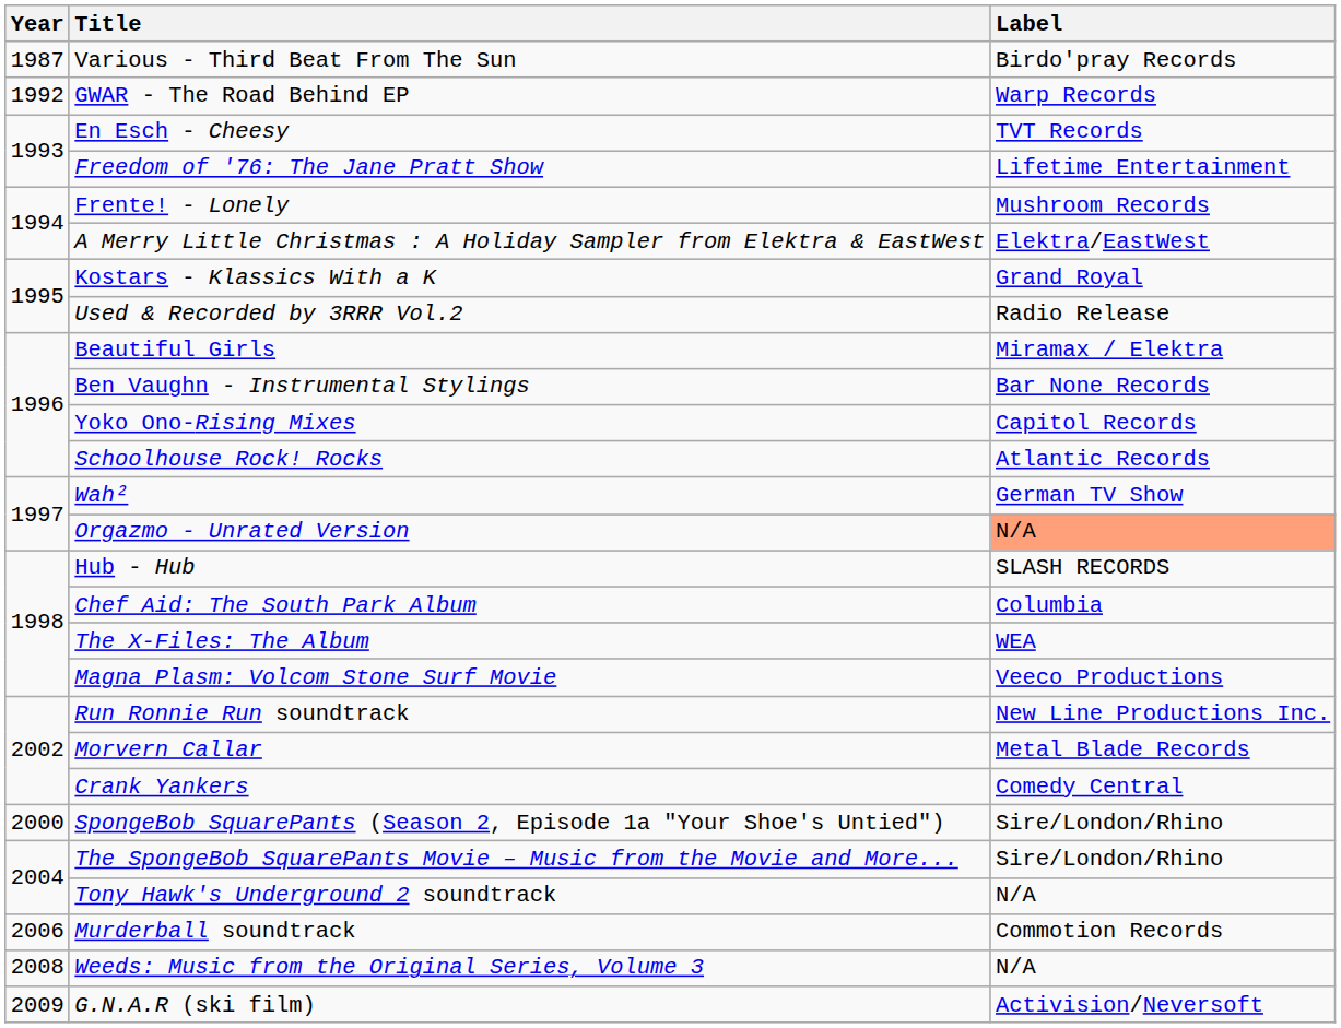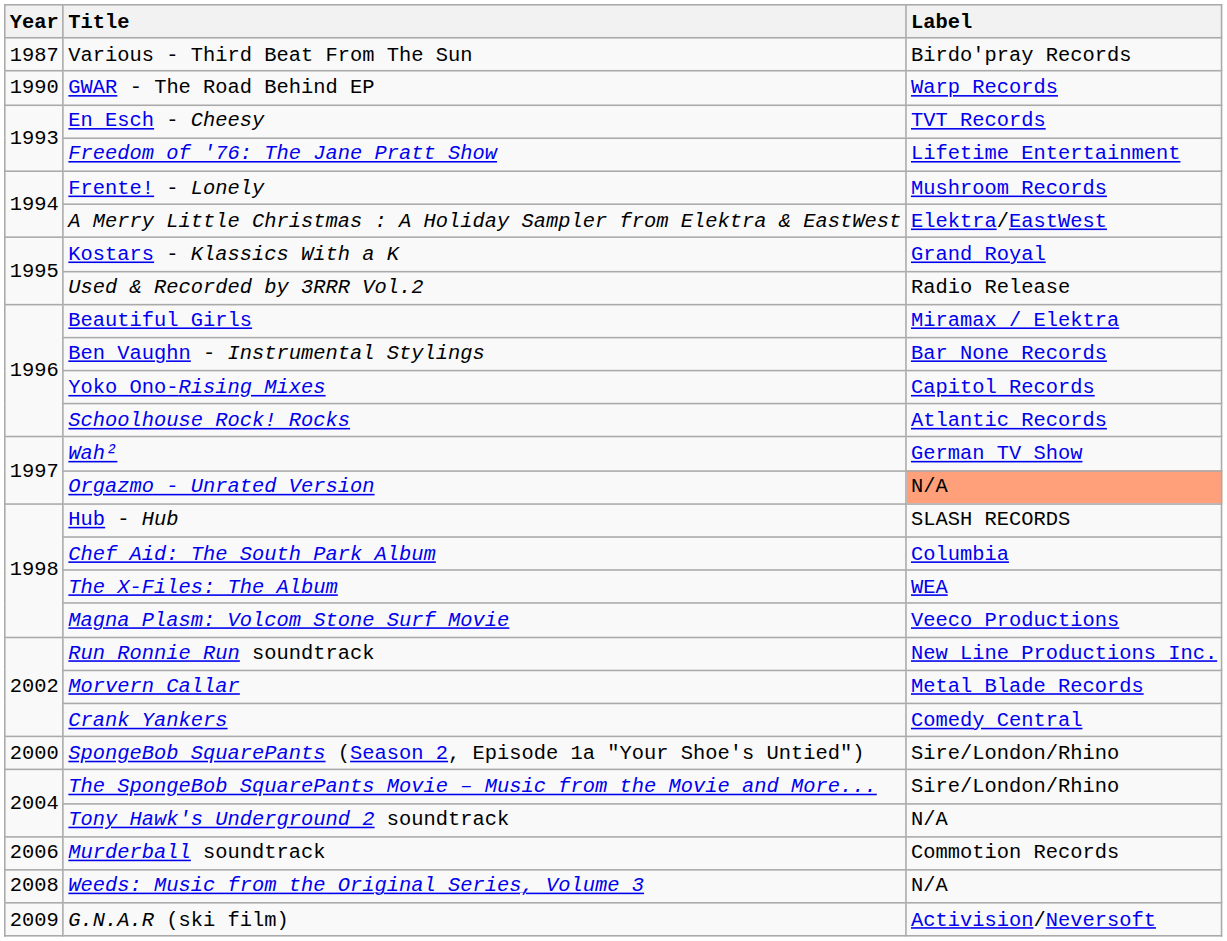 <table class="wikitable">
 <tr>
 <th style="text-align:left;">Year</th>
 <th style="text-align:left;">Title</th>
 <th style="text-align:left;">Label</th>
 </tr>
 <tr>
 <td>1987</td>
 <td>Various - Third Beat From The Sun</td>
 <td>Birdo'pray Records</td>
 </tr>
 <tr>
-<td rowspan=“2”>1992</td>
+<td rowspan=“2”>1990</td>
 <td><a href='#'>GWAR</a> - The Road Behind EP</td>
 <td><a href='#'>Warp Records</a></td>
 </tr>
 <tr>
 <td rowspan="2">1993</td>
 <td><a href='#'>En Esch</a> - <em>Cheesy</em></td>
 <td><a href='#'>TVT Records</a></td>
 </tr>
 <tr>
 <td><em><a href='#'>Freedom of '76: The Jane Pratt Show</a></em></td>
 <td><a href='#'>Lifetime Entertainment</a></td>
 </tr>
 <tr>
 <td rowspan="2">1994</td>
 <td><a href='#'>Frente!</a> - <em>Lonely</em></td>
 <td><a href='#'>Mushroom Records</a></td>
 </tr>
 <tr>
 <td><em>A Merry Little Christmas : A Holiday Sampler from Elektra & EastWest</em></td>
 <td><a href='#'>Elektra</a>/<a href='#'>EastWest</a></td>
 </tr>
 <tr>
 <td rowspan="2">1995</td>
 <td><a href='#'>Kostars</a> - <em>Klassics With a K</em></td>
 <td><a href='#'>Grand Royal</a></td>
 </tr>
 <tr>
 <td><em>Used & Recorded by 3RRR Vol.2</em></td>
 <td>Radio Release</td>
 </tr>
 <tr>
 <td rowspan="4">1996</td>
 <td><a href='#'>Beautiful Girls</a></td>
 <td><a href='#'>Miramax / Elektra</a></td>
 </tr>
 <tr>
 <td><a href='#'>Ben Vaughn</a> - <em>Instrumental Stylings</em></td>
 <td><a href='#'>Bar None Records</a></td>
 </tr>
 <tr>
 <td><a href='#'>Yoko Ono-<em>Rising Mixes</em></a></td>
 <td><a href='#'>Capitol Records</a></td>
 </tr>
 <tr>
 <td><em><a href='#'>Schoolhouse Rock! Rocks</a></em></td>
 <td><a href='#'>Atlantic Records</a></td>
 </tr>
 <tr>
 <td rowspan="2">1997</td>
 <td><em><a href='#'>Wah²</a></em></td>
 <td><a href='#'>German TV Show</a></td>
 </tr>
 <tr>
 <td><em><a href='#'>Orgazmo - Unrated Version</a></em></td>
 <td style="background: lightsalmon;">N/A</td>
 </tr>
 <tr>
 <td rowspan="4">1998</td>
 <td><a href='#'>Hub</a> - <em>Hub</em></td>
 <td>SLASH RECORDS</td>
 </tr>
 <tr>
 <td><em><a href='#'>Chef Aid: The South Park Album</a></em></td>
 <td><a href='#'>Columbia</a></td>
 </tr>
 <tr>
 <td><em><a href='#'>The X-Files: The Album</a></em></td>
 <td><a href='#'>WEA</a></td>
 </tr>
 <tr>
 <td><em><a href='#'>Magna Plasm: Volcom Stone Surf Movie</a></em></td>
 <td><a href='#'>Veeco Productions</a></td>
 </tr>
 <tr>
 <td rowspan="3">2002</td>
 <td><em><a href='#'>Run Ronnie Run</a></em> soundtrack</td>
 <td><a href='#'>New Line Productions Inc.</a></td>
 </tr>
 <tr>
 <td><em><a href='#'>Morvern Callar</a></em></td>
 <td><a href='#'>Metal Blade Records</a></td>
 </tr>
 <tr>
 <td><em><a href='#'>Crank Yankers</a></em></td>
 <td><a href='#'>Comedy Central</a></td>
 </tr>
 <tr>
 <td>2000</td>
 <td><em><a href='#'>SpongeBob SquarePants</a></em> (<a href='#'>Season 2</a>, Episode 1a "Your Shoe's Untied")</td>
 <td>Sire/London/Rhino</td>
 </tr>
 <tr>
 <td rowspan="2">2004</td>
 <td><em><a href='#'>The SpongeBob SquarePants Movie – Music from the Movie and More...</a></em></td>
 <td>Sire/London/Rhino</td>
 </tr>
 <tr>
 <td><em><a href='#'>Tony Hawk's Underground 2</a></em> soundtrack</td>
 <td>N/A</td>
 </tr>
 <tr>
 <td>2006</td>
 <td><a href='#'><em>Murderball</em></a> soundtrack</td>
 <td>Commotion Records</td>
 </tr>
 <tr>
 <td>2008</td>
 <td><em><a href='#'>Weeds: Music from the Original Series, Volume 3</a></em></td>
 <td>N/A</td>
 </tr>
 <tr>
 <td>2009</td>
 <td><em>G.N.A.R</em> (ski film)</td>
 <td><a href='#'>Activision</a>/<a href='#'>Neversoft</a></td>
 </tr>
 </table>
